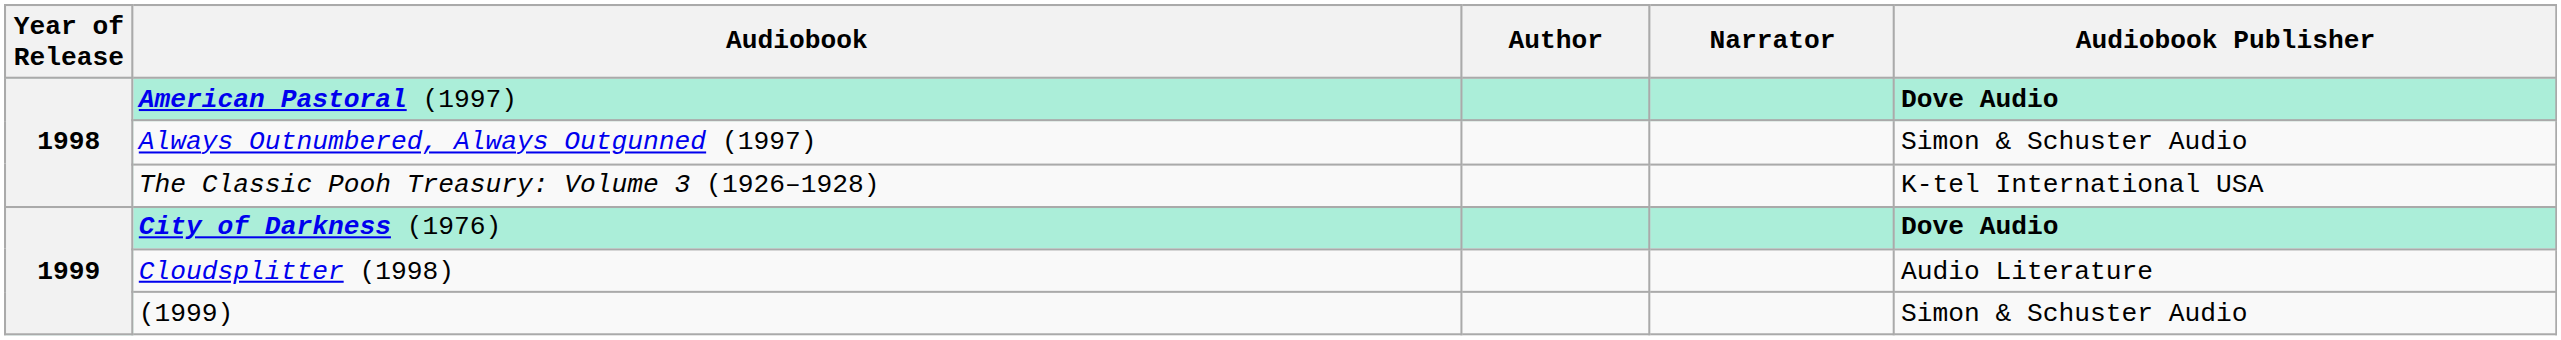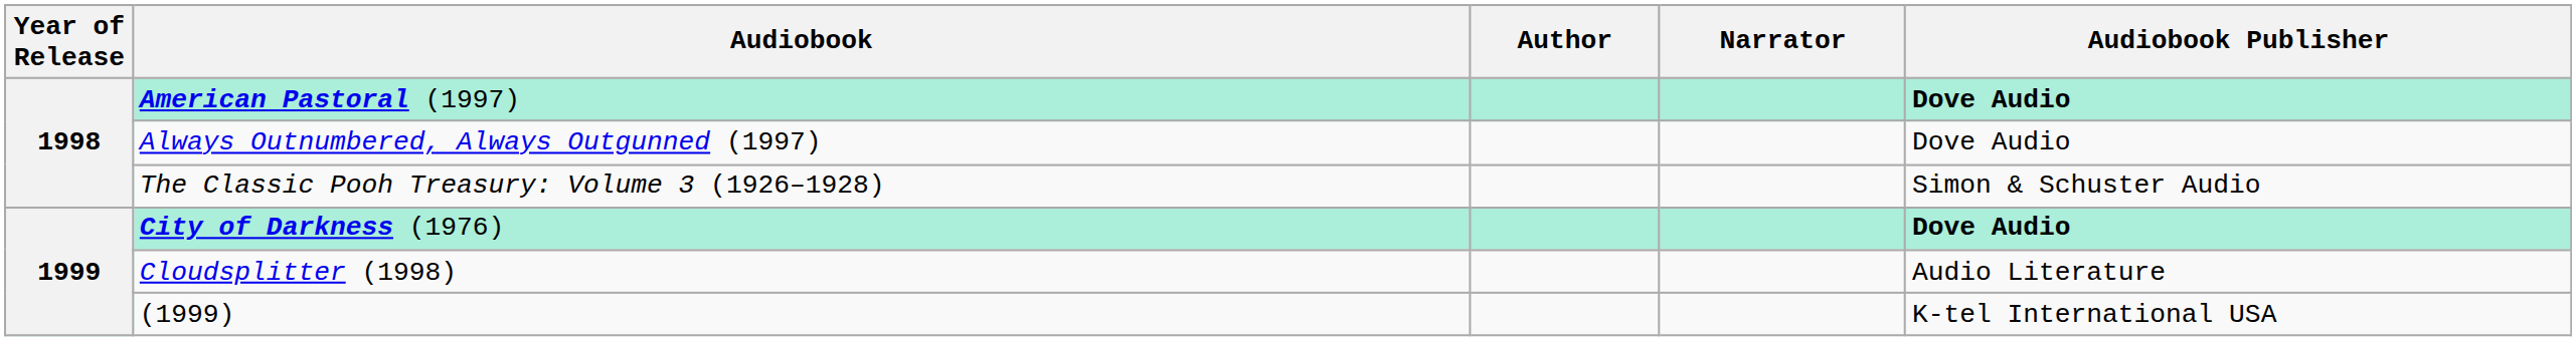 <table class="wikitable sortable mw-collapsible" style="width:100%">
 <tr bgcolor="#bebebe">
 <th width="5%">Year of Release</th>
 <th>Audiobook</th>
 <th>Author</th>
 <th>Narrator</th>
 <th>Audiobook Publisher</th>
 </tr>
 <tr style="background:#ABEED9">
 <th rowspan="3"><strong>1998</strong><br></th>
 <td><strong><em><a href='#'>American Pastoral</a></em></strong> (1997)</td>
 <td><strong></strong></td>
 <td><strong></strong></td>
 <td><strong>Dove Audio</strong></td>
 </tr>
 <tr>
 <td><em><a href='#'>Always Outnumbered, Always Outgunned</a></em> (1997)</td>
 <td></td>
 <td></td>
-<td>Simon & Schuster Audio</td>
+<td>Dove Audio</td>
 </tr>
 <tr>
 <td><em>The Classic Pooh Treasury: Volume 3</em> (1926–1928)</td>
 <td></td>
 <td></td>
-<td>K-tel International USA</td>
+<td>Simon & Schuster Audio</td>
 </tr>
 <tr style="background:#ABEED9">
 <th rowspan="3"><strong>1999</strong><br></th>
 <td><strong><em><a href='#'>City of Darkness</a></em></strong> (1976)</td>
 <td><strong></strong></td>
 <td><strong></strong></td>
 <td><strong>Dove Audio</strong></td>
 </tr>
 <tr>
 <td><em><a href='#'>Cloudsplitter</a></em> (1998)</td>
 <td></td>
 <td></td>
 <td>Audio Literature</td>
 </tr>
 <tr>
 <td><em></em> (1999)</td>
 <td></td>
 <td></td>
-<td>Simon & Schuster Audio</td>
+<td>K-tel International USA</td>
 </tr>
 </table>
